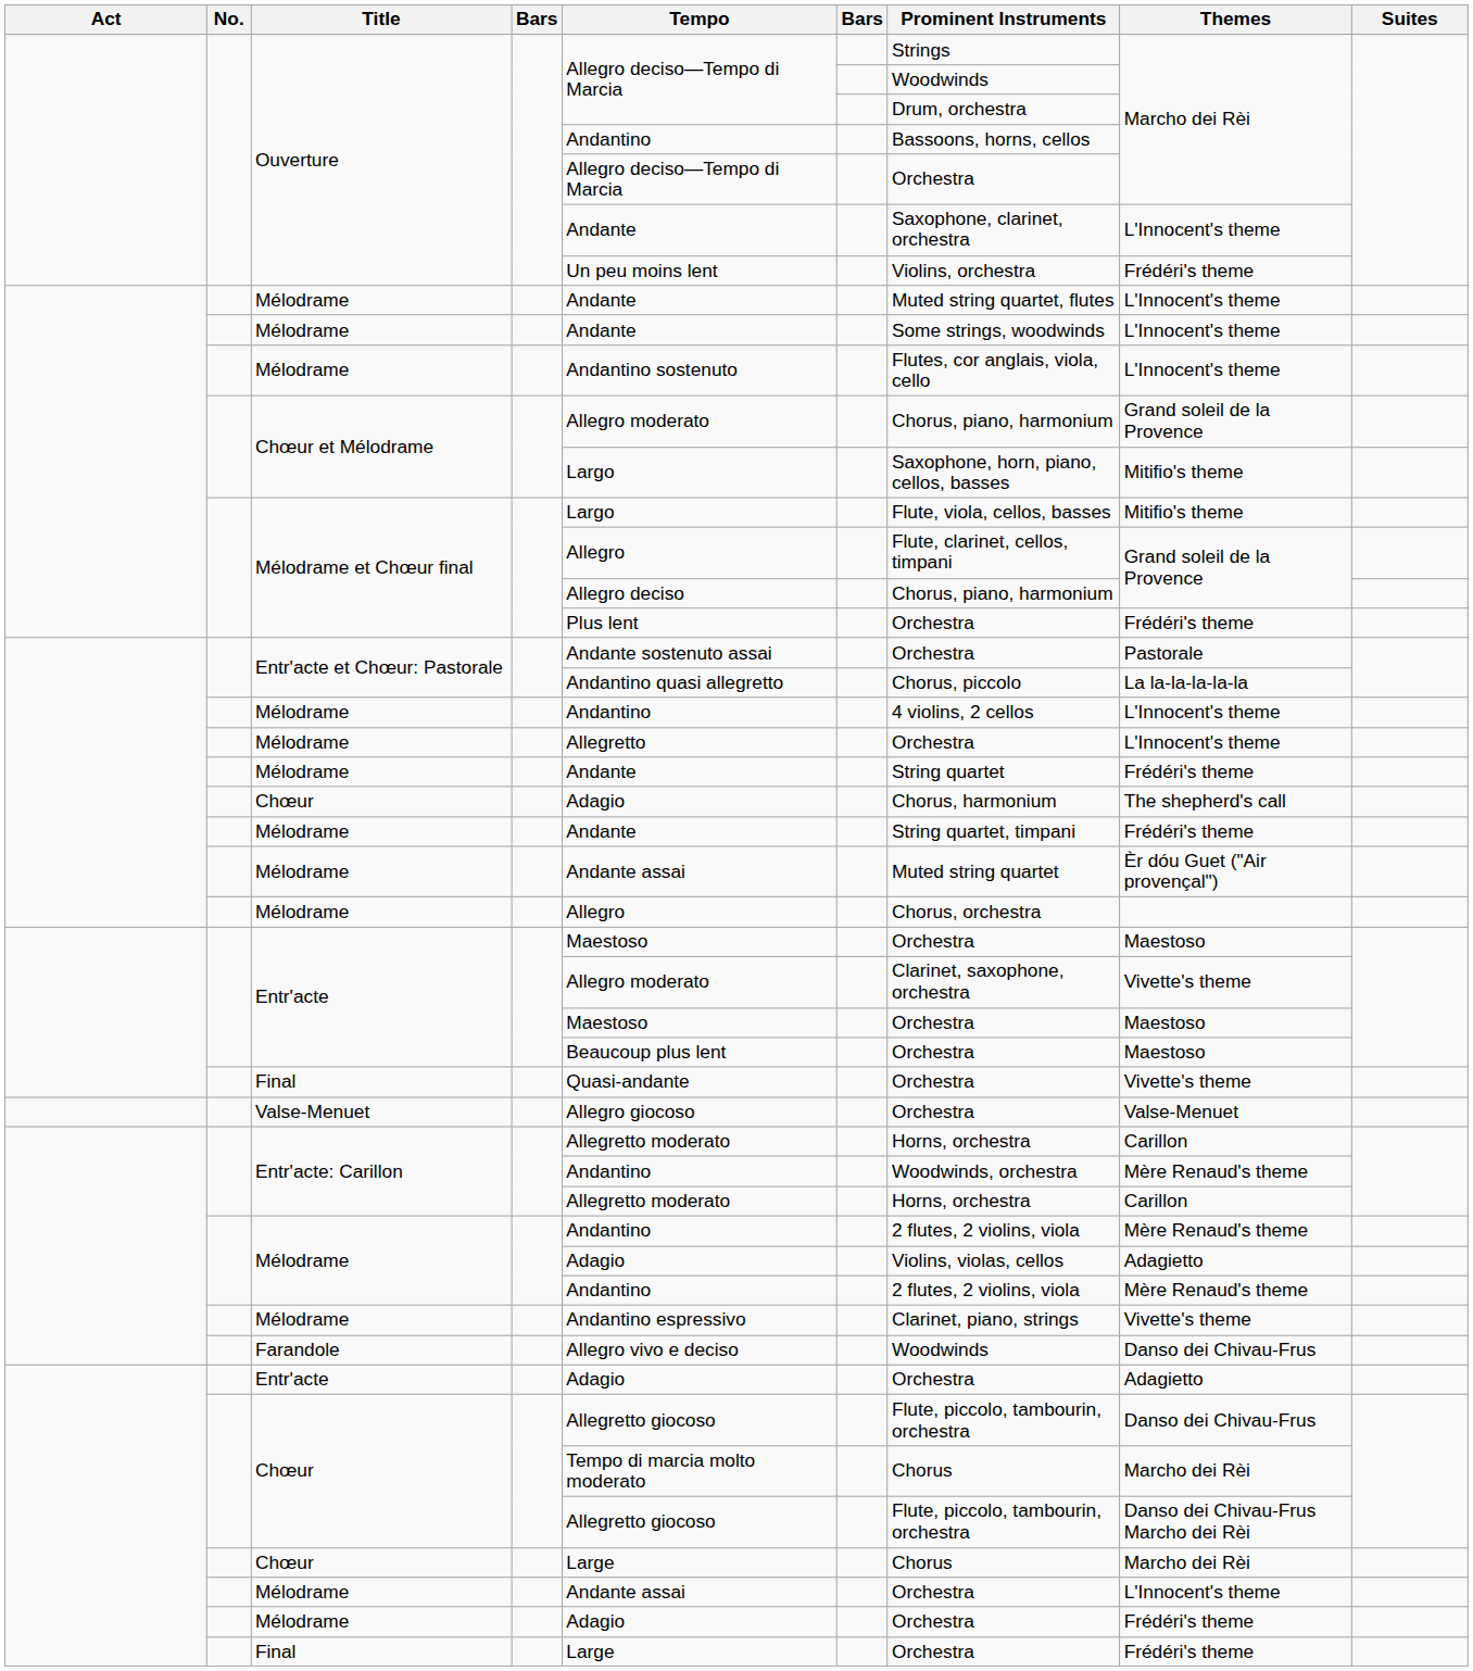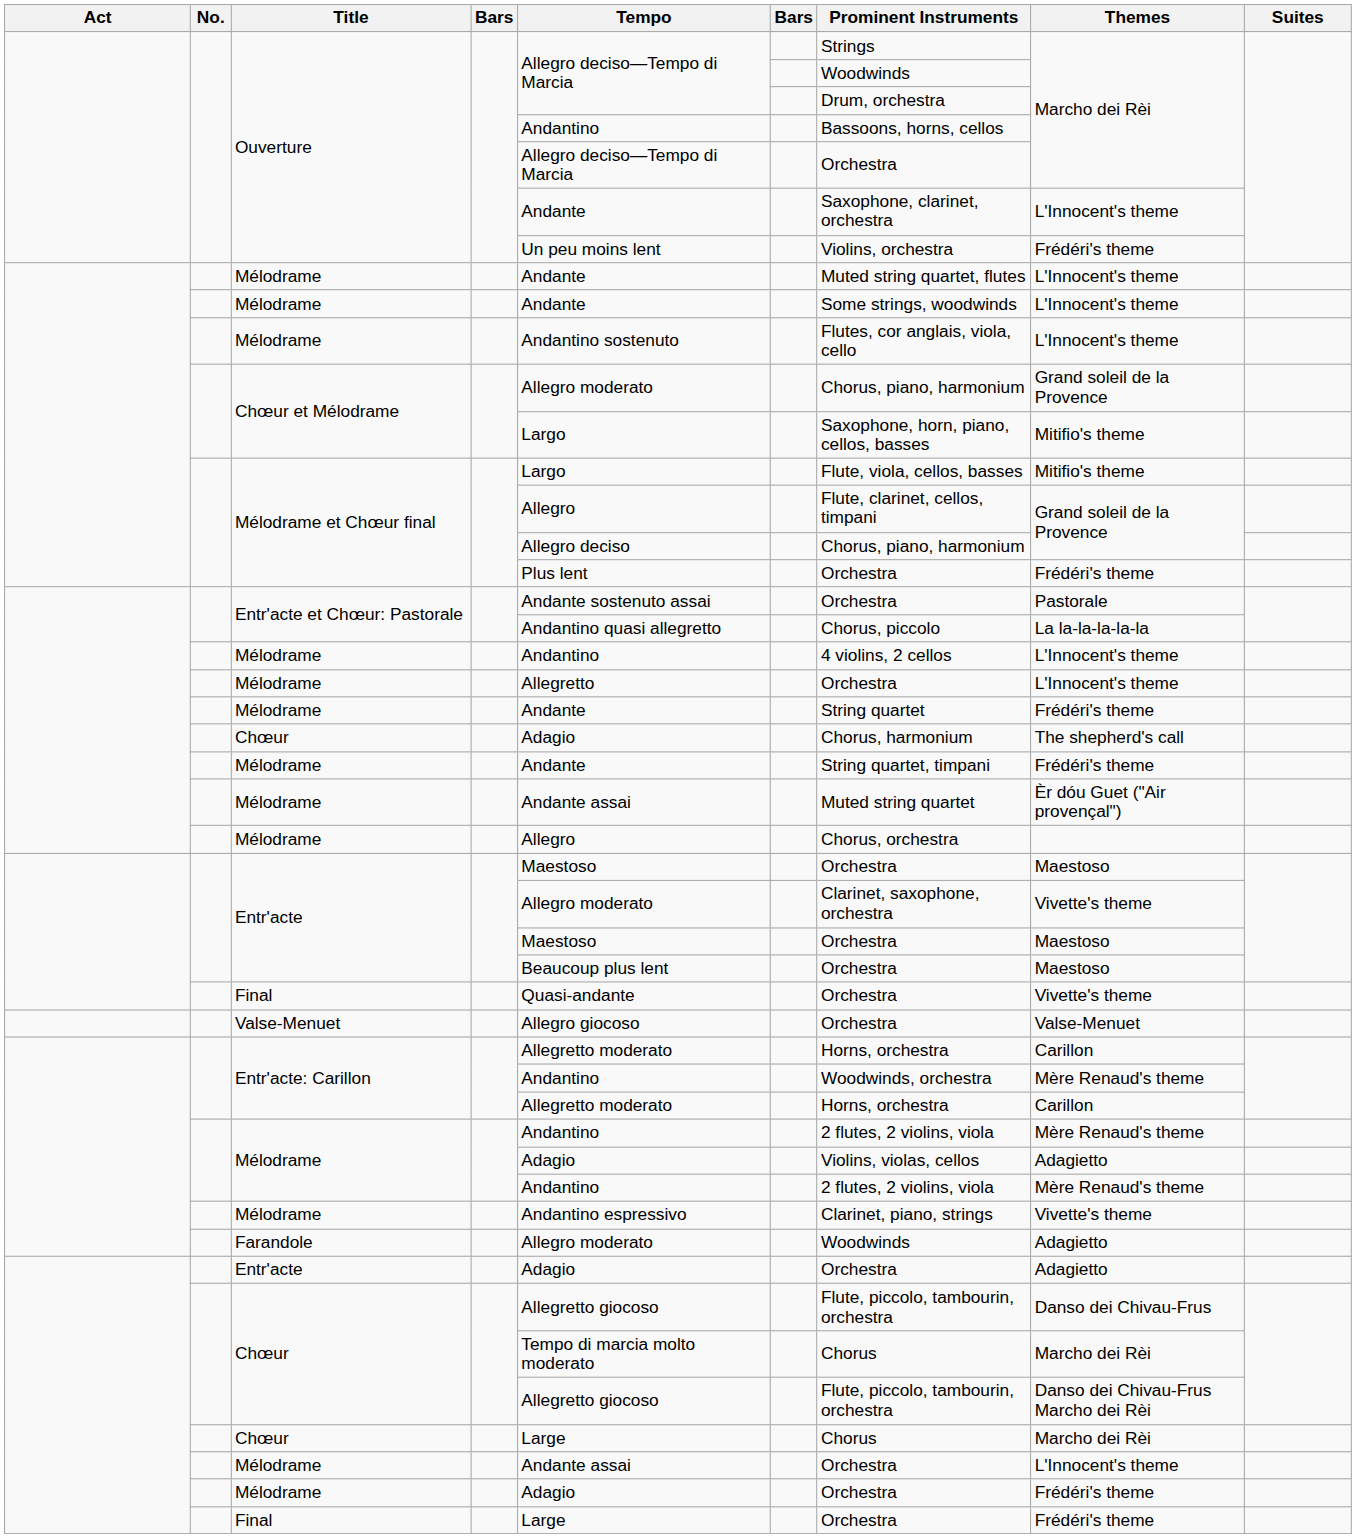 <table class="wikitable" border="1"; style="text-align: left"; style="width:85em; font-size:90%; line-height:1.5">
 <tr>
 <th style="width:14%;">Act</th>
 <th style="width:3%;">No.</th>
 <th style="width:18%;">Title</th>
 <th style="width:3%;">Bars</th>
 <th style="width:19%;">Tempo</th>
 <th style="width:3%;">Bars</th>
 <th style="width:16%;">Prominent Instruments</th>
 <th style="width:16%;">Themes</th>
 <th style="width:9%;">Suites</th>
 </tr>
 <tr>
 <td rowspan=7></td>
 <td rowspan=7></td>
 <td rowspan=7>Ouverture</td>
 <td rowspan=7></td>
 <td rowspan=3>Allegro deciso—Tempo di Marcia</td>
 <td></td>
 <td>Strings</td>
 <td rowspan=5>Marcho dei Rèi</td>
 <td rowspan=7></td>
 </tr>
 <tr>
 <td></td>
 <td>Woodwinds</td>
 </tr>
 <tr>
 <td></td>
 <td>Drum, orchestra</td>
 </tr>
 <tr>
 <td>Andantino</td>
 <td></td>
 <td>Bassoons, horns, cellos</td>
 </tr>
 <tr>
 <td>Allegro deciso—Tempo di Marcia</td>
 <td></td>
 <td>Orchestra</td>
 </tr>
 <tr>
 <td>Andante</td>
 <td></td>
 <td>Saxophone, clarinet, orchestra</td>
 <td>L'Innocent's theme</td>
 </tr>
 <tr>
 <td>Un peu moins lent</td>
 <td></td>
 <td>Violins, orchestra</td>
 <td>Frédéri's theme</td>
 </tr>
 <tr>
 <td rowspan=9></td>
 <td></td>
 <td>Mélodrame</td>
 <td></td>
 <td>Andante</td>
 <td></td>
 <td>Muted string quartet, flutes</td>
 <td>L'Innocent's theme</td>
 <td></td>
 </tr>
 <tr>
 <td></td>
 <td>Mélodrame</td>
 <td></td>
 <td>Andante</td>
 <td></td>
 <td>Some strings, woodwinds</td>
 <td>L'Innocent's theme</td>
 <td></td>
 </tr>
 <tr>
 <td></td>
 <td>Mélodrame</td>
 <td></td>
 <td>Andantino sostenuto</td>
 <td></td>
 <td>Flutes, cor anglais, viola, cello</td>
 <td>L'Innocent's theme</td>
 <td></td>
 </tr>
 <tr>
 <td rowspan=2></td>
 <td rowspan=2>Chœur et Mélodrame</td>
 <td rowspan=2></td>
 <td>Allegro moderato</td>
 <td></td>
 <td>Chorus, piano, harmonium</td>
 <td>Grand soleil de la Provence</td>
 <td></td>
 </tr>
 <tr>
 <td>Largo</td>
 <td></td>
 <td>Saxophone, horn, piano, cellos, basses</td>
 <td>Mitifio's theme</td>
 <td></td>
 </tr>
 <tr>
 <td rowspan=4></td>
 <td rowspan=4>Mélodrame et Chœur final</td>
 <td rowspan=4></td>
 <td>Largo</td>
 <td></td>
 <td>Flute, viola, cellos, basses</td>
 <td>Mitifio's theme</td>
 <td></td>
 </tr>
 <tr>
 <td>Allegro</td>
 <td></td>
 <td>Flute, clarinet, cellos, timpani</td>
 <td rowspan=2>Grand soleil de la Provence</td>
 <td></td>
 </tr>
 <tr>
 <td>Allegro deciso</td>
 <td></td>
 <td>Chorus, piano, harmonium</td>
 <td></td>
 </tr>
 <tr>
 <td>Plus lent</td>
 <td></td>
 <td>Orchestra</td>
 <td>Frédéri's theme</td>
 <td></td>
 </tr>
 <tr>
 <td rowspan=9></td>
 <td rowspan=2></td>
 <td rowspan=2>Entr'acte et Chœur: Pastorale</td>
 <td rowspan=2></td>
 <td>Andante sostenuto assai</td>
 <td></td>
 <td>Orchestra</td>
 <td>Pastorale</td>
 <td rowspan=2></td>
 </tr>
 <tr>
 <td>Andantino quasi allegretto</td>
 <td></td>
 <td>Chorus, piccolo</td>
 <td>La la-la-la-la-la</td>
 </tr>
 <tr>
 <td></td>
 <td>Mélodrame</td>
 <td></td>
 <td>Andantino</td>
 <td></td>
 <td>4 violins, 2 cellos</td>
 <td>L'Innocent's theme</td>
 <td></td>
 </tr>
 <tr>
 <td></td>
 <td>Mélodrame</td>
 <td></td>
 <td>Allegretto</td>
 <td></td>
 <td>Orchestra</td>
 <td>L'Innocent's theme</td>
 <td></td>
 </tr>
 <tr>
 <td></td>
 <td>Mélodrame</td>
 <td></td>
 <td>Andante</td>
 <td></td>
 <td>String quartet</td>
 <td>Frédéri's theme</td>
 <td></td>
 </tr>
 <tr>
 <td></td>
 <td>Chœur</td>
 <td></td>
 <td>Adagio</td>
 <td></td>
 <td>Chorus, harmonium</td>
 <td>The shepherd's call</td>
 <td></td>
 </tr>
 <tr>
 <td></td>
 <td>Mélodrame</td>
 <td></td>
 <td>Andante</td>
 <td></td>
 <td>String quartet, timpani</td>
 <td>Frédéri's theme</td>
 <td></td>
 </tr>
 <tr>
 <td></td>
 <td>Mélodrame</td>
 <td></td>
 <td>Andante assai</td>
 <td></td>
 <td>Muted string quartet</td>
 <td>Èr dóu Guet ("Air provençal")</td>
 <td></td>
 </tr>
 <tr>
 <td></td>
 <td>Mélodrame</td>
 <td></td>
 <td>Allegro</td>
 <td></td>
 <td>Chorus, orchestra</td>
 <td></td>
 <td></td>
 </tr>
 <tr>
 <td rowspan=5></td>
 <td rowspan=4></td>
 <td rowspan=4>Entr'acte</td>
 <td rowspan=4></td>
 <td>Maestoso</td>
 <td></td>
 <td>Orchestra</td>
 <td>Maestoso</td>
 <td rowspan=4></td>
 </tr>
 <tr>
 <td>Allegro moderato</td>
 <td></td>
 <td>Clarinet, saxophone, orchestra</td>
 <td>Vivette's theme</td>
 </tr>
 <tr>
 <td>Maestoso</td>
 <td></td>
 <td>Orchestra</td>
 <td>Maestoso</td>
 </tr>
 <tr>
 <td>Beaucoup plus lent</td>
 <td></td>
 <td>Orchestra</td>
 <td>Maestoso</td>
 </tr>
 <tr>
 <td></td>
 <td>Final</td>
 <td></td>
 <td>Quasi-andante</td>
 <td></td>
 <td>Orchestra</td>
 <td>Vivette's theme</td>
 <td></td>
 </tr>
 <tr>
 <td></td>
 <td></td>
 <td>Valse-Menuet</td>
 <td></td>
 <td>Allegro giocoso</td>
 <td></td>
 <td>Orchestra</td>
 <td>Valse-Menuet</td>
 <td></td>
 </tr>
 <tr>
 <td rowspan=8></td>
 <td rowspan=3></td>
 <td rowspan=3>Entr'acte: Carillon</td>
 <td rowspan=3></td>
 <td>Allegretto moderato</td>
 <td></td>
 <td>Horns, orchestra</td>
 <td>Carillon</td>
 <td rowspan=3></td>
 </tr>
 <tr>
 <td>Andantino</td>
 <td></td>
 <td>Woodwinds, orchestra</td>
 <td>Mère Renaud's theme</td>
 </tr>
 <tr>
 <td>Allegretto moderato</td>
 <td></td>
 <td>Horns, orchestra</td>
 <td>Carillon</td>
 </tr>
 <tr>
 <td rowspan=3></td>
 <td rowspan=3>Mélodrame</td>
 <td rowspan=3></td>
 <td>Andantino</td>
 <td></td>
 <td>2 flutes, 2 violins, viola</td>
 <td>Mère Renaud's theme</td>
 <td></td>
 </tr>
 <tr>
 <td>Adagio</td>
 <td></td>
 <td>Violins, violas, cellos</td>
 <td>Adagietto</td>
 <td></td>
 </tr>
 <tr>
 <td>Andantino</td>
 <td></td>
 <td>2 flutes, 2 violins, viola</td>
 <td>Mère Renaud's theme</td>
 <td></td>
 </tr>
 <tr>
 <td></td>
 <td>Mélodrame</td>
 <td></td>
 <td>Andantino espressivo</td>
 <td></td>
 <td>Clarinet, piano, strings</td>
 <td>Vivette's theme</td>
 <td></td>
 </tr>
 <tr>
 <td></td>
 <td>Farandole</td>
 <td></td>
-<td>Allegro vivo e deciso</td>
+<td>Allegro moderato</td>
 <td></td>
 <td>Woodwinds</td>
-<td>Danso dei Chivau-Frus</td>
+<td>Adagietto</td>
 <td></td>
 </tr>
 <tr>
 <td rowspan=8></td>
 <td></td>
 <td>Entr'acte</td>
 <td></td>
 <td>Adagio</td>
 <td></td>
 <td>Orchestra</td>
 <td>Adagietto</td>
 <td></td>
 </tr>
 <tr>
 <td rowspan=3></td>
 <td rowspan=3>Chœur</td>
 <td rowspan=3></td>
 <td>Allegretto giocoso</td>
 <td></td>
 <td>Flute, piccolo, tambourin, orchestra</td>
 <td>Danso dei Chivau-Frus</td>
 <td rowspan=3></td>
 </tr>
 <tr>
 <td>Tempo di marcia molto moderato</td>
 <td></td>
 <td>Chorus</td>
 <td>Marcho dei Rèi</td>
 </tr>
 <tr>
 <td>Allegretto giocoso</td>
 <td></td>
 <td>Flute, piccolo, tambourin, orchestra</td>
 <td>Danso dei Chivau-Frus<br>Marcho dei Rèi</td>
 </tr>
 <tr>
 <td></td>
 <td>Chœur</td>
 <td></td>
 <td>Large</td>
 <td></td>
 <td>Chorus</td>
 <td>Marcho dei Rèi</td>
 <td></td>
 </tr>
 <tr the>
 <td></td>
 <td>Mélodrame</td>
 <td></td>
 <td>Andante assai</td>
 <td></td>
 <td>Orchestra</td>
 <td>L'Innocent's theme</td>
 <td></td>
 </tr>
 <tr>
 <td></td>
 <td>Mélodrame</td>
 <td></td>
 <td>Adagio</td>
 <td></td>
 <td>Orchestra</td>
 <td>Frédéri's theme</td>
 <td></td>
 </tr>
 <tr>
 <td></td>
 <td>Final</td>
 <td></td>
 <td>Large</td>
 <td></td>
 <td>Orchestra</td>
 <td>Frédéri's theme</td>
 <td></td>
 </tr>
 <tr>
 </tr>
 </table>
